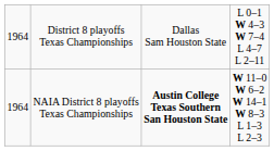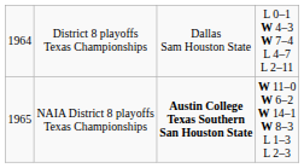 <table class="wikitable" style="text-align:center">
 <tr>
 <td>1964</td>
 <td>District 8 playoffs<br>Texas Championships</td>
 <td>Dallas<br>Sam Houston State</td>
 <td>L 0–1<br><strong>W</strong> 4–3<br><strong>W</strong> 7–4<br>L 4–7<br>L 2–11</td>
 </tr>
 <tr>
-<td>1964</td>
+<td>1965</td>
 <td>NAIA District 8 playoffs<br>Texas Championships</td>
 <td><strong>Austin College<br>Texas Southern<br>San Houston State</strong></td>
 <td><strong>W</strong> 11–0<br><strong>W</strong> 6–2<br><strong>W</strong> 14–1<br><strong>W</strong> 8–3<br>L 1–3<br>L 2–3</td>
 </tr>
 </table>
